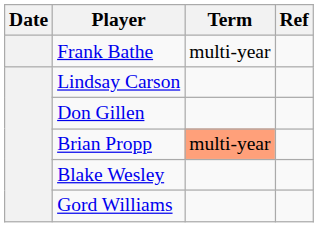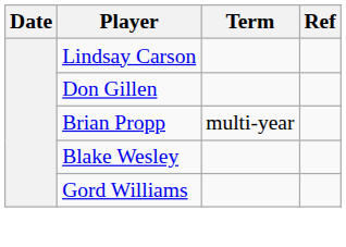 <table class="wikitable plainrowheaders">
 <tr>
 <th>Date</th>
 <th>Player</th>
 <th>Term</th>
 <th>Ref</th>
-</tr>
-<tr>
-<th scope="row"></th>
-<td><a href='#'>Frank Bathe</a></td>
-<td>multi-year</td>
-<td></td>
 </tr>
 <tr>
 <th scope="row" rowspan="5"></th>
 <td><a href='#'>Lindsay Carson</a></td>
 <td></td>
 <td></td>
 </tr>
 <tr>
 <td><a href='#'>Don Gillen</a></td>
 <td></td>
 <td></td>
 </tr>
 <tr>
 <td><a href='#'>Brian Propp</a></td>
-<td style="background: lightsalmon;">multi-year</td>
+<td>multi-year</td>
 <td></td>
 </tr>
 <tr>
 <td><a href='#'>Blake Wesley</a></td>
 <td></td>
 <td></td>
 </tr>
 <tr>
 <td><a href='#'>Gord Williams</a></td>
 <td></td>
 <td></td>
 </tr>
 </table>
